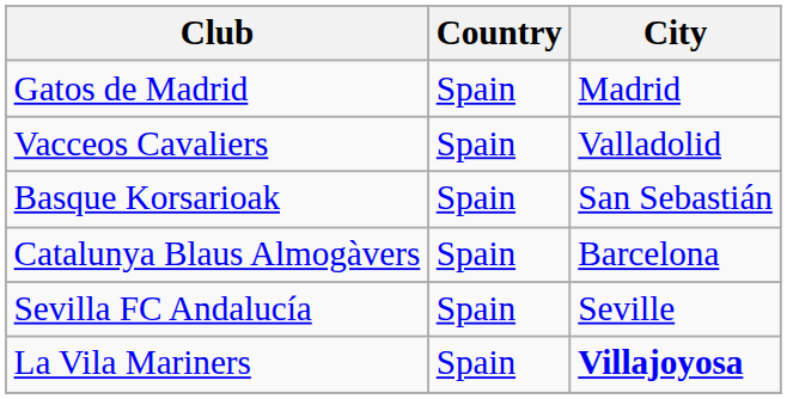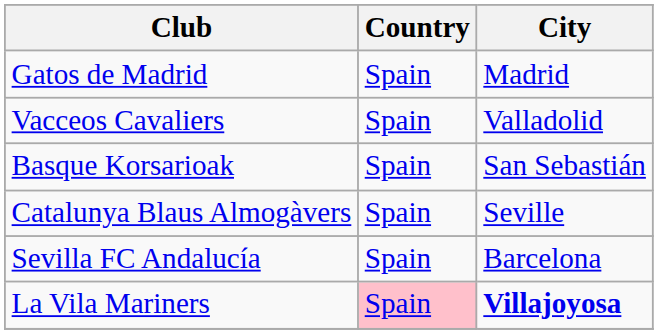 <table class="wikitable">
 <tr>
 <th>Club</th>
 <th>Country</th>
 <th>City</th>
 </tr>
 <tr>
 <td><a href='#'>Gatos de Madrid</a></td>
 <td> <a href='#'>Spain</a></td>
 <td><a href='#'>Madrid</a></td>
 </tr>
 <tr>
 <td><a href='#'>Vacceos Cavaliers</a></td>
 <td> <a href='#'>Spain</a></td>
 <td><a href='#'>Valladolid</a></td>
 </tr>
 <tr>
 <td><a href='#'>Basque Korsarioak</a></td>
 <td> <a href='#'>Spain</a></td>
 <td><a href='#'>San Sebastián</a></td>
 </tr>
 <tr>
 <td><a href='#'>Catalunya Blaus Almogàvers</a></td>
 <td> <a href='#'>Spain</a></td>
-<td><a href='#'>Barcelona</a></td>
+<td><a href='#'>Seville</a></td>
 </tr>
 <tr>
 <td><a href='#'>Sevilla FC Andalucía</a></td>
 <td> <a href='#'>Spain</a></td>
-<td><a href='#'>Seville</a></td>
+<td><a href='#'>Barcelona</a></td>
 </tr>
 <tr>
 <td><a href='#'>La Vila Mariners</a></td>
-<td> <a href='#'>Spain</a></td>
+<td style="background: pink;"> <a href='#'>Spain</a></td>
 <td><strong><a href='#'>Villajoyosa</a></strong></td>
 </tr>
 <tr>
 </tr>
 </table>
